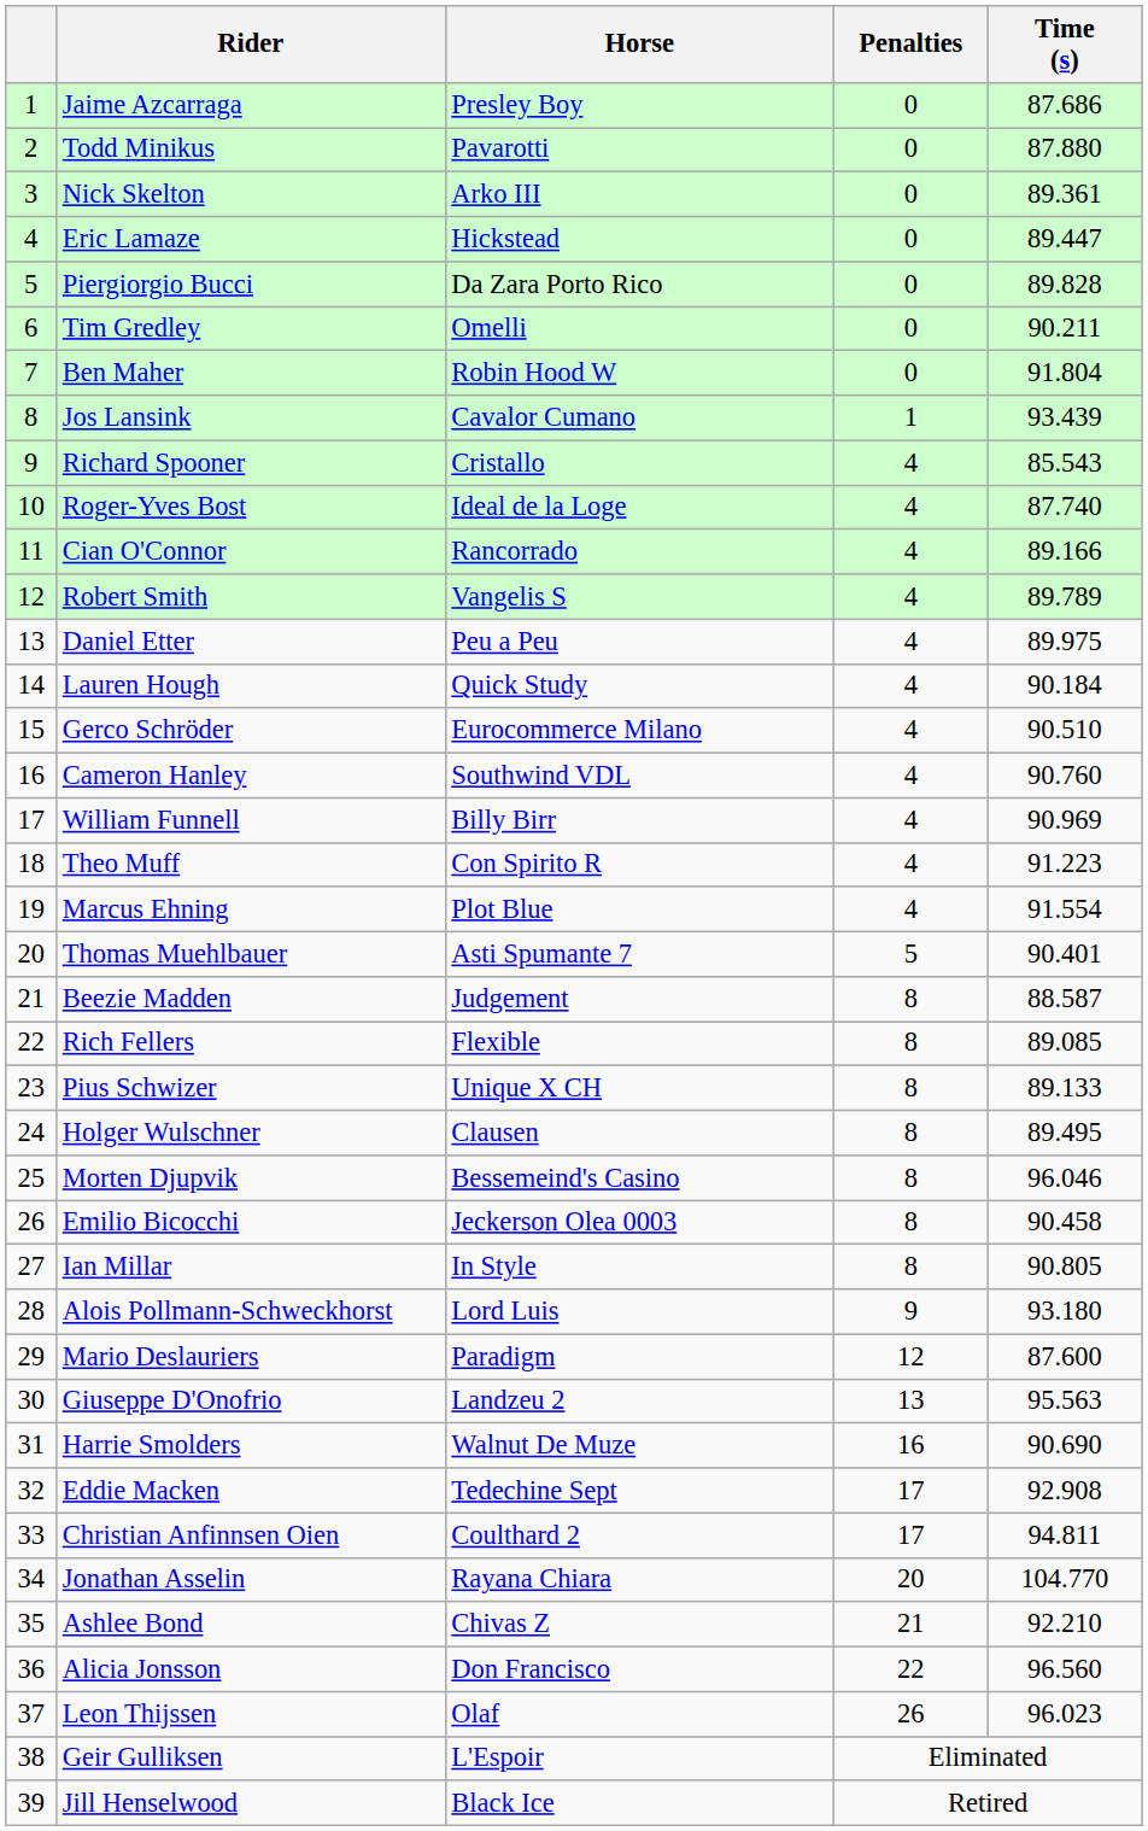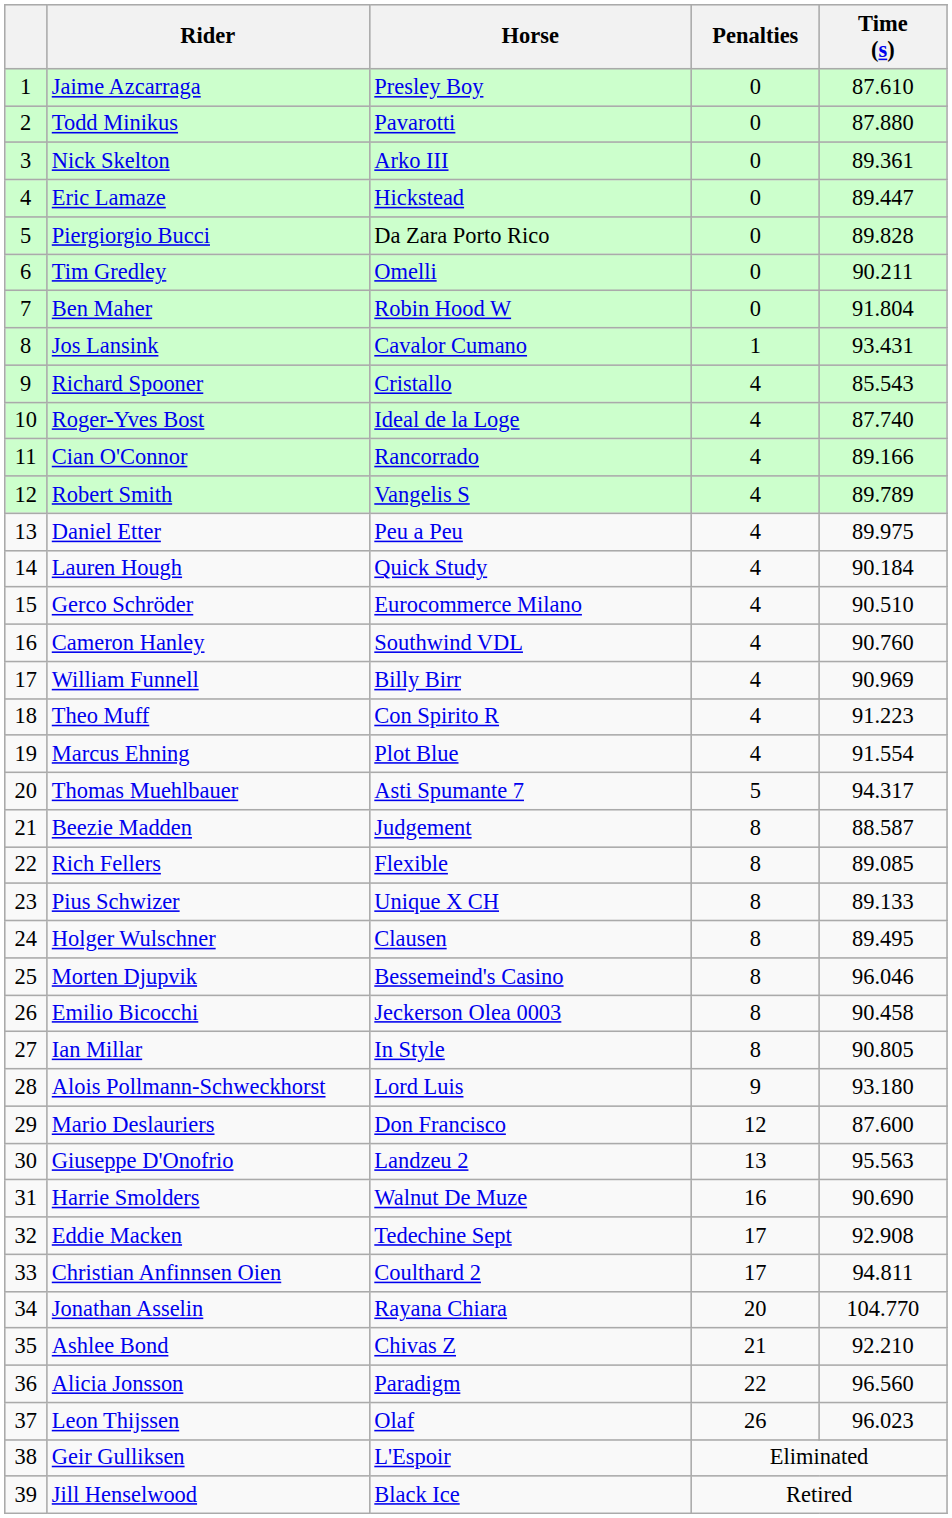 <table class="wikitable" style="font-size: 90%">
 <tr>
 <th width=20></th>
 <th width=200>Rider</th>
 <th width=200>Horse</th>
 <th width=75>Penalties</th>
 <th width=75>Time<br>(<a href='#'>s</a>)</th>
 </tr>
 <tr bgcolor=ccffcc>
 <td align=center>1</td>
 <td> <a href='#'>Jaime Azcarraga</a></td>
 <td><a href='#'>Presley Boy</a></td>
 <td align=center>0</td>
-<td align=center>87.686</td>
+<td align=center>87.610</td>
 </tr>
 <tr bgcolor=ccffcc>
 <td align=center>2</td>
 <td> <a href='#'>Todd Minikus</a></td>
 <td><a href='#'>Pavarotti</a></td>
 <td align=center>0</td>
 <td align=center>87.880</td>
 </tr>
 <tr bgcolor=ccffcc>
 <td align=center>3</td>
 <td> <a href='#'>Nick Skelton</a></td>
 <td><a href='#'>Arko III</a></td>
 <td align=center>0</td>
 <td align=center>89.361</td>
 </tr>
 <tr bgcolor=ccffcc>
 <td align=center>4</td>
 <td> <a href='#'>Eric Lamaze</a></td>
 <td><a href='#'>Hickstead</a></td>
 <td align=center>0</td>
 <td align=center>89.447</td>
 </tr>
 <tr bgcolor=ccffcc>
 <td align=center>5</td>
 <td> <a href='#'>Piergiorgio Bucci</a></td>
 <td>Da Zara Porto Rico</td>
 <td align=center>0</td>
 <td align=center>89.828</td>
 </tr>
 <tr bgcolor=ccffcc>
 <td align=center>6</td>
 <td> <a href='#'>Tim Gredley</a></td>
 <td><a href='#'>Omelli</a></td>
 <td align=center>0</td>
 <td align=center>90.211</td>
 </tr>
 <tr bgcolor=ccffcc>
 <td align=center>7</td>
 <td> <a href='#'>Ben Maher</a></td>
 <td><a href='#'>Robin Hood W</a></td>
 <td align=center>0</td>
 <td align=center>91.804</td>
 </tr>
 <tr bgcolor=ccffcc>
 <td align=center>8</td>
 <td> <a href='#'>Jos Lansink</a></td>
 <td><a href='#'>Cavalor Cumano</a></td>
 <td align=center>1</td>
-<td align=center>93.439</td>
+<td align=center>93.431</td>
 </tr>
 <tr bgcolor=ccffcc>
 <td align=center>9</td>
 <td> <a href='#'>Richard Spooner</a></td>
 <td><a href='#'>Cristallo</a></td>
 <td align=center>4</td>
 <td align=center>85.543</td>
 </tr>
 <tr bgcolor=ccffcc>
 <td align=center>10</td>
 <td> <a href='#'>Roger-Yves Bost</a></td>
 <td><a href='#'>Ideal de la Loge</a></td>
 <td align=center>4</td>
 <td align=center>87.740</td>
 </tr>
 <tr bgcolor=ccffcc>
 <td align=center>11</td>
 <td> <a href='#'>Cian O'Connor</a></td>
 <td><a href='#'>Rancorrado</a></td>
 <td align=center>4</td>
 <td align=center>89.166</td>
 </tr>
 <tr bgcolor=ccffcc>
 <td align=center>12</td>
 <td> <a href='#'>Robert Smith</a></td>
 <td><a href='#'>Vangelis S</a></td>
 <td align=center>4</td>
 <td align=center>89.789</td>
 </tr>
 <tr>
 <td align=center>13</td>
 <td> <a href='#'>Daniel Etter</a></td>
 <td><a href='#'>Peu a Peu</a></td>
 <td align=center>4</td>
 <td align=center>89.975</td>
 </tr>
 <tr>
 <td align=center>14</td>
 <td> <a href='#'>Lauren Hough</a></td>
 <td><a href='#'>Quick Study</a></td>
 <td align=center>4</td>
 <td align=center>90.184</td>
 </tr>
 <tr>
 <td align=center>15</td>
 <td> <a href='#'>Gerco Schröder</a></td>
 <td><a href='#'>Eurocommerce Milano</a></td>
 <td align=center>4</td>
 <td align=center>90.510</td>
 </tr>
 <tr>
 <td align=center>16</td>
 <td> <a href='#'>Cameron Hanley</a></td>
 <td><a href='#'>Southwind VDL</a></td>
 <td align=center>4</td>
 <td align=center>90.760</td>
 </tr>
 <tr>
 <td align=center>17</td>
 <td> <a href='#'>William Funnell</a></td>
 <td><a href='#'>Billy Birr</a></td>
 <td align=center>4</td>
 <td align=center>90.969</td>
 </tr>
 <tr>
 <td align=center>18</td>
 <td> <a href='#'>Theo Muff</a></td>
 <td><a href='#'>Con Spirito R</a></td>
 <td align=center>4</td>
 <td align=center>91.223</td>
 </tr>
 <tr>
 <td align=center>19</td>
 <td> <a href='#'>Marcus Ehning</a></td>
 <td><a href='#'>Plot Blue</a></td>
 <td align=center>4</td>
 <td align=center>91.554</td>
 </tr>
 <tr>
 <td align=center>20</td>
 <td> <a href='#'>Thomas Muehlbauer</a></td>
 <td><a href='#'>Asti Spumante 7</a></td>
 <td align=center>5</td>
-<td align=center>90.401</td>
+<td align=center>94.317</td>
 </tr>
 <tr>
 <td align=center>21</td>
 <td> <a href='#'>Beezie Madden</a></td>
 <td><a href='#'>Judgement</a></td>
 <td align=center>8</td>
 <td align=center>88.587</td>
 </tr>
 <tr>
 <td align=center>22</td>
 <td> <a href='#'>Rich Fellers</a></td>
 <td><a href='#'>Flexible</a></td>
 <td align=center>8</td>
 <td align=center>89.085</td>
 </tr>
 <tr>
 <td align=center>23</td>
 <td> <a href='#'>Pius Schwizer</a></td>
 <td><a href='#'>Unique X CH</a></td>
 <td align=center>8</td>
 <td align=center>89.133</td>
 </tr>
 <tr>
 <td align=center>24</td>
 <td> <a href='#'>Holger Wulschner</a></td>
 <td><a href='#'>Clausen</a></td>
 <td align=center>8</td>
 <td align=center>89.495</td>
 </tr>
 <tr>
 <td align=center>25</td>
 <td> <a href='#'>Morten Djupvik</a></td>
 <td><a href='#'>Bessemeind's Casino</a></td>
 <td align=center>8</td>
 <td align=center>96.046</td>
 </tr>
 <tr>
 <td align=center>26</td>
 <td> <a href='#'>Emilio Bicocchi</a></td>
 <td><a href='#'>Jeckerson Olea 0003</a></td>
 <td align=center>8</td>
 <td align=center>90.458</td>
 </tr>
 <tr>
 <td align=center>27</td>
 <td> <a href='#'>Ian Millar</a></td>
 <td><a href='#'>In Style</a></td>
 <td align=center>8</td>
 <td align=center>90.805</td>
 </tr>
 <tr>
 <td align=center>28</td>
 <td> <a href='#'>Alois Pollmann-Schweckhorst</a></td>
 <td><a href='#'>Lord Luis</a></td>
 <td align=center>9</td>
 <td align=center>93.180</td>
 </tr>
 <tr>
 <td align=center>29</td>
 <td> <a href='#'>Mario Deslauriers</a></td>
-<td><a href='#'>Paradigm</a></td>
+<td><a href='#'>Don Francisco</a></td>
 <td align=center>12</td>
 <td align=center>87.600</td>
 </tr>
 <tr>
 <td align=center>30</td>
 <td> <a href='#'>Giuseppe D'Onofrio</a></td>
 <td><a href='#'>Landzeu 2</a></td>
 <td align=center>13</td>
 <td align=center>95.563</td>
 </tr>
 <tr>
 <td align=center>31</td>
 <td> <a href='#'>Harrie Smolders</a></td>
 <td><a href='#'>Walnut De Muze</a></td>
 <td align=center>16</td>
 <td align=center>90.690</td>
 </tr>
 <tr>
 <td align=center>32</td>
 <td> <a href='#'>Eddie Macken</a></td>
 <td><a href='#'>Tedechine Sept</a></td>
 <td align=center>17</td>
 <td align=center>92.908</td>
 </tr>
 <tr>
 <td align=center>33</td>
 <td> <a href='#'>Christian Anfinnsen Oien</a></td>
 <td><a href='#'>Coulthard 2</a></td>
 <td align=center>17</td>
 <td align=center>94.811</td>
 </tr>
 <tr>
 <td align=center>34</td>
 <td> <a href='#'>Jonathan Asselin</a></td>
 <td><a href='#'>Rayana Chiara</a></td>
 <td align=center>20</td>
 <td align=center>104.770</td>
 </tr>
 <tr>
 <td align=center>35</td>
 <td> <a href='#'>Ashlee Bond</a></td>
 <td><a href='#'>Chivas Z</a></td>
 <td align=center>21</td>
 <td align=center>92.210</td>
 </tr>
 <tr>
 <td align=center>36</td>
 <td> <a href='#'>Alicia Jonsson</a></td>
-<td><a href='#'>Don Francisco</a></td>
+<td><a href='#'>Paradigm</a></td>
 <td align=center>22</td>
 <td align=center>96.560</td>
 </tr>
 <tr>
 <td align=center>37</td>
 <td> <a href='#'>Leon Thijssen</a></td>
 <td><a href='#'>Olaf</a></td>
 <td align=center>26</td>
 <td align=center>96.023</td>
 </tr>
 <tr>
 <td align=center>38</td>
 <td> <a href='#'>Geir Gulliksen</a></td>
 <td><a href='#'>L'Espoir</a></td>
 <td colspan=2 align=center>Eliminated</td>
 </tr>
 <tr>
 <td align=center>39</td>
 <td> <a href='#'>Jill Henselwood</a></td>
 <td><a href='#'>Black Ice</a></td>
 <td colspan=2 align=center>Retired</td>
 </tr>
 </table>
